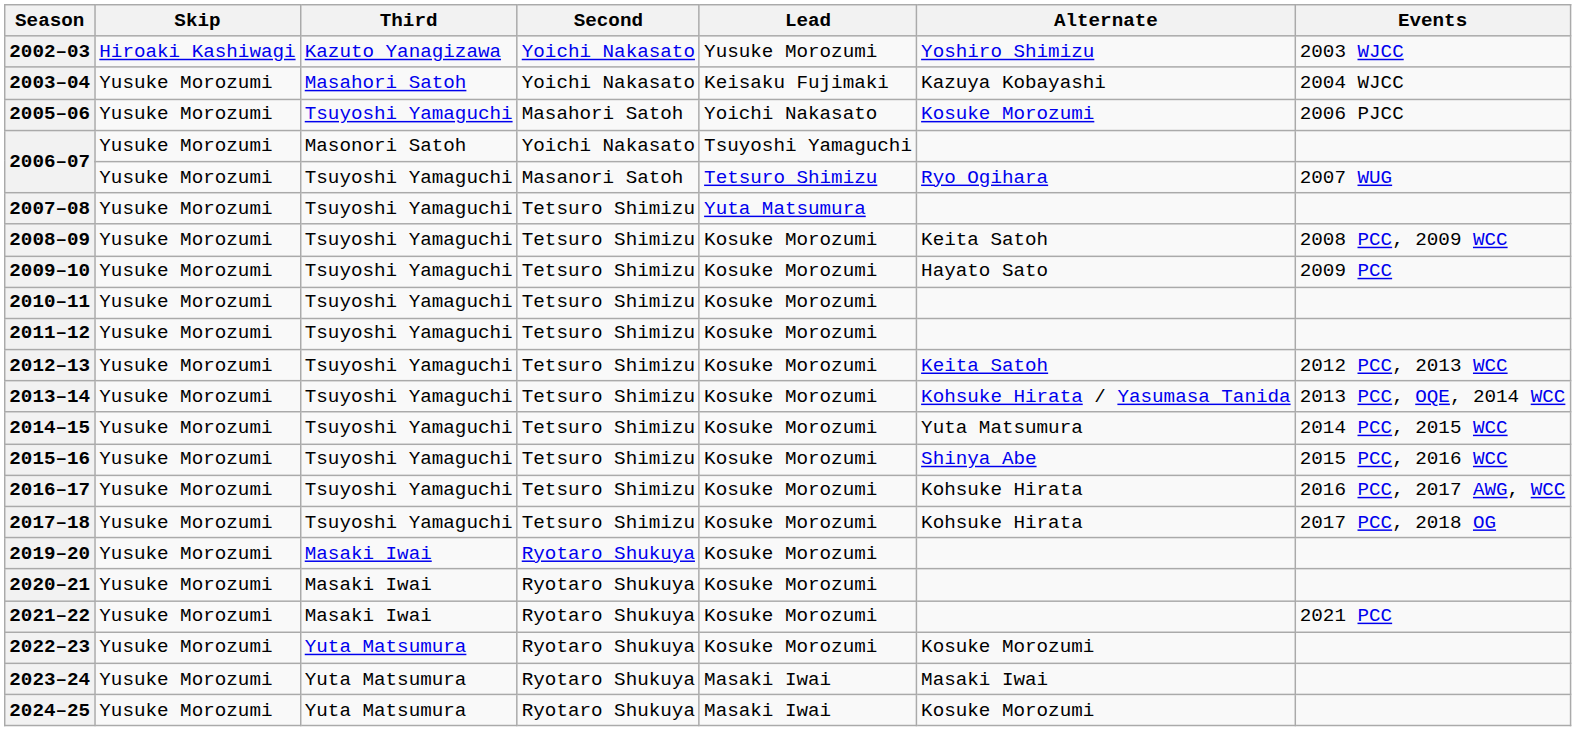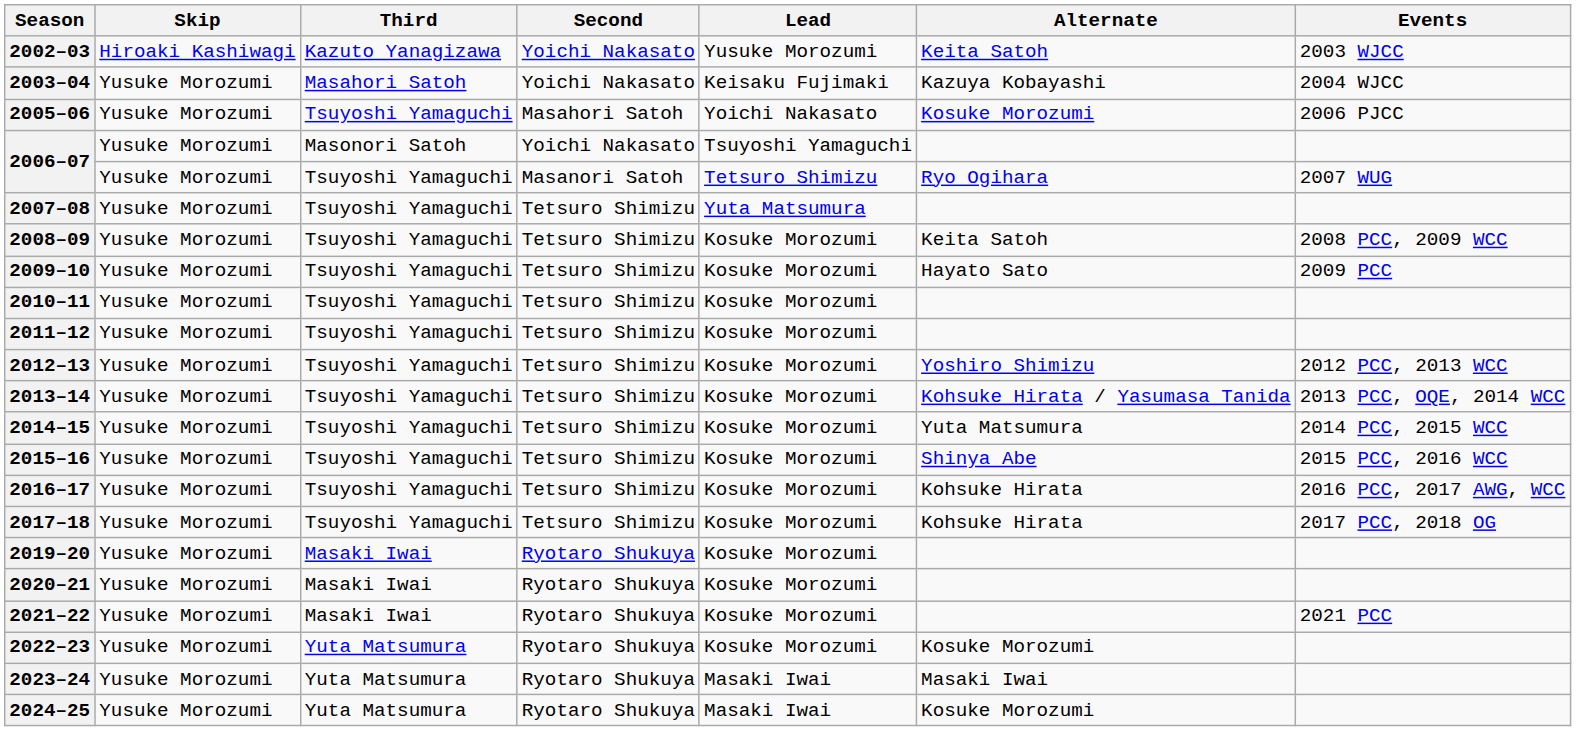 <table class="wikitable">
 <tr>
 <th scope="col">Season</th>
 <th scope="col">Skip</th>
 <th scope="col">Third</th>
 <th scope="col">Second</th>
 <th scope="col">Lead</th>
 <th scope="col">Alternate</th>
 <th scope="col">Events</th>
 </tr>
 <tr>
 <th scope="row">2002–03</th>
 <td><a href='#'>Hiroaki Kashiwagi</a></td>
 <td><a href='#'>Kazuto Yanagizawa</a></td>
 <td><a href='#'>Yoichi Nakasato</a></td>
 <td>Yusuke Morozumi</td>
-<td><a href='#'>Yoshiro Shimizu</a></td>
+<td><a href='#'>Keita Satoh</a></td>
 <td>2003 <a href='#'>WJCC</a></td>
 </tr>
 <tr>
 <th scope="row">2003–04</th>
 <td>Yusuke Morozumi</td>
 <td><a href='#'>Masahori Satoh</a></td>
 <td>Yoichi Nakasato</td>
 <td>Keisaku Fujimaki</td>
 <td>Kazuya Kobayashi</td>
 <td>2004 WJCC</td>
 </tr>
 <tr>
 <th scope="row">2005–06</th>
 <td>Yusuke Morozumi</td>
 <td><a href='#'>Tsuyoshi Yamaguchi</a></td>
 <td>Masahori Satoh</td>
 <td>Yoichi Nakasato</td>
 <td><a href='#'>Kosuke Morozumi</a></td>
 <td>2006 PJCC</td>
 </tr>
 <tr>
 <th scope="row" rowspan="2">2006–07</th>
 <td>Yusuke Morozumi</td>
 <td>Masonori Satoh</td>
 <td>Yoichi Nakasato</td>
 <td>Tsuyoshi Yamaguchi</td>
 <td></td>
 <td></td>
 </tr>
 <tr>
 <td>Yusuke Morozumi</td>
 <td>Tsuyoshi Yamaguchi</td>
 <td>Masanori Satoh</td>
 <td><a href='#'>Tetsuro Shimizu</a></td>
 <td><a href='#'>Ryo Ogihara</a></td>
 <td>2007 <a href='#'>WUG</a></td>
 </tr>
 <tr>
 <th scope="row">2007–08</th>
 <td>Yusuke Morozumi</td>
 <td>Tsuyoshi Yamaguchi</td>
 <td>Tetsuro Shimizu</td>
 <td><a href='#'>Yuta Matsumura</a></td>
 <td></td>
 <td></td>
 </tr>
 <tr>
 <th scope="row">2008–09</th>
 <td>Yusuke Morozumi</td>
 <td>Tsuyoshi Yamaguchi</td>
 <td>Tetsuro Shimizu</td>
 <td>Kosuke Morozumi</td>
 <td>Keita Satoh</td>
 <td>2008 <a href='#'>PCC</a>, 2009 <a href='#'>WCC</a></td>
 </tr>
 <tr>
 <th scope="row">2009–10</th>
 <td>Yusuke Morozumi</td>
 <td>Tsuyoshi Yamaguchi</td>
 <td>Tetsuro Shimizu</td>
 <td>Kosuke Morozumi</td>
 <td>Hayato Sato</td>
 <td>2009 <a href='#'>PCC</a></td>
 </tr>
 <tr>
 <th scope="row">2010–11</th>
 <td>Yusuke Morozumi</td>
 <td>Tsuyoshi Yamaguchi</td>
 <td>Tetsuro Shimizu</td>
 <td>Kosuke Morozumi</td>
 <td></td>
 <td></td>
 </tr>
 <tr>
 <th scope="row">2011–12</th>
 <td>Yusuke Morozumi</td>
 <td>Tsuyoshi Yamaguchi</td>
 <td>Tetsuro Shimizu</td>
 <td>Kosuke Morozumi</td>
 <td></td>
 <td></td>
 </tr>
 <tr>
 <th scope="row">2012–13</th>
 <td>Yusuke Morozumi</td>
 <td>Tsuyoshi Yamaguchi</td>
 <td>Tetsuro Shimizu</td>
 <td>Kosuke Morozumi</td>
-<td><a href='#'>Keita Satoh</a></td>
+<td><a href='#'>Yoshiro Shimizu</a></td>
 <td>2012 <a href='#'>PCC</a>, 2013 <a href='#'>WCC</a></td>
 </tr>
 <tr>
 <th scope="row">2013–14</th>
 <td>Yusuke Morozumi</td>
 <td>Tsuyoshi Yamaguchi</td>
 <td>Tetsuro Shimizu</td>
 <td>Kosuke Morozumi</td>
 <td><a href='#'>Kohsuke Hirata</a> / <a href='#'>Yasumasa Tanida</a></td>
 <td>2013 <a href='#'>PCC</a>, <a href='#'>OQE</a>, 2014 <a href='#'>WCC</a></td>
 </tr>
 <tr>
 <th scope="row">2014–15</th>
 <td>Yusuke Morozumi</td>
 <td>Tsuyoshi Yamaguchi</td>
 <td>Tetsuro Shimizu</td>
 <td>Kosuke Morozumi</td>
 <td>Yuta Matsumura</td>
 <td>2014 <a href='#'>PCC</a>, 2015 <a href='#'>WCC</a></td>
 </tr>
 <tr>
 <th scope="row">2015–16</th>
 <td>Yusuke Morozumi</td>
 <td>Tsuyoshi Yamaguchi</td>
 <td>Tetsuro Shimizu</td>
 <td>Kosuke Morozumi</td>
 <td><a href='#'>Shinya Abe</a></td>
 <td>2015 <a href='#'>PCC</a>, 2016 <a href='#'>WCC</a></td>
 </tr>
 <tr>
 <th scope="row">2016–17</th>
 <td>Yusuke Morozumi</td>
 <td>Tsuyoshi Yamaguchi</td>
 <td>Tetsuro Shimizu</td>
 <td>Kosuke Morozumi</td>
 <td>Kohsuke Hirata</td>
 <td>2016 <a href='#'>PCC</a>, 2017 <a href='#'>AWG</a>, <a href='#'>WCC</a></td>
 </tr>
 <tr>
 <th scope="row">2017–18</th>
 <td>Yusuke Morozumi</td>
 <td>Tsuyoshi Yamaguchi</td>
 <td>Tetsuro Shimizu</td>
 <td>Kosuke Morozumi</td>
 <td>Kohsuke Hirata</td>
 <td>2017 <a href='#'>PCC</a>, 2018 <a href='#'>OG</a></td>
 </tr>
 <tr>
 <th scope="row">2019–20</th>
 <td>Yusuke Morozumi</td>
 <td><a href='#'>Masaki Iwai</a></td>
 <td><a href='#'>Ryotaro Shukuya</a></td>
 <td>Kosuke Morozumi</td>
 <td></td>
 <td></td>
 </tr>
 <tr>
 <th scope="row">2020–21</th>
 <td>Yusuke Morozumi</td>
 <td>Masaki Iwai</td>
 <td>Ryotaro Shukuya</td>
 <td>Kosuke Morozumi</td>
 <td></td>
 <td></td>
 </tr>
 <tr>
 <th scope="row">2021–22</th>
 <td>Yusuke Morozumi</td>
 <td>Masaki Iwai</td>
 <td>Ryotaro Shukuya</td>
 <td>Kosuke Morozumi</td>
 <td></td>
 <td>2021 <a href='#'>PCC</a></td>
 </tr>
 <tr>
 <th scope="row">2022–23</th>
 <td>Yusuke Morozumi</td>
 <td><a href='#'>Yuta Matsumura</a></td>
 <td>Ryotaro Shukuya</td>
 <td>Kosuke Morozumi</td>
 <td>Kosuke Morozumi</td>
 <td></td>
 </tr>
 <tr>
 <th scope="row">2023–24</th>
 <td>Yusuke Morozumi</td>
 <td>Yuta Matsumura</td>
 <td>Ryotaro Shukuya</td>
 <td>Masaki Iwai</td>
 <td>Masaki Iwai</td>
 <td></td>
 </tr>
 <tr>
 <th scope="row">2024–25</th>
 <td>Yusuke Morozumi</td>
 <td>Yuta Matsumura</td>
 <td>Ryotaro Shukuya</td>
 <td>Masaki Iwai</td>
 <td>Kosuke Morozumi</td>
 <td></td>
 </tr>
 </table>
